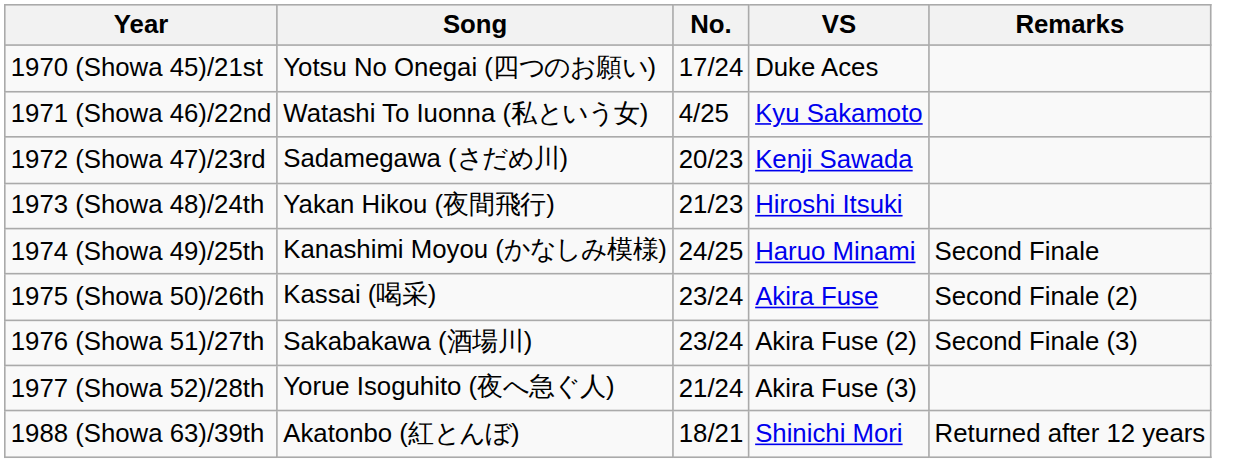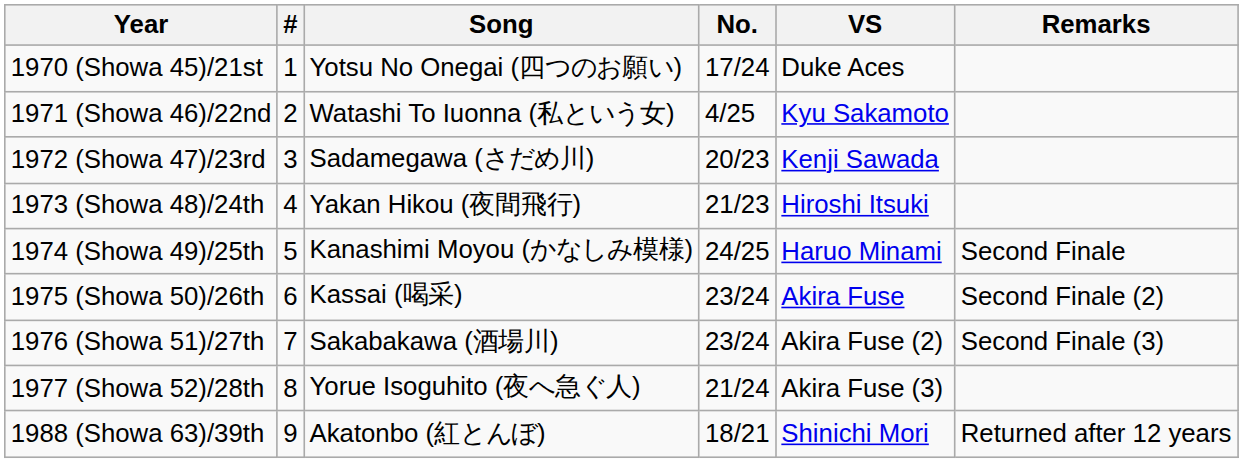 <table class="wikitable">
 <tr>
 <th>Year</th>
+<th>#</th>
 <th>Song</th>
 <th>No.</th>
 <th>VS</th>
 <th>Remarks</th>
 </tr>
 <tr>
 <td>1970 (Showa 45)/21st</td>
+<td>1</td>
 <td>Yotsu No Onegai (四つのお願い)</td>
 <td>17/24</td>
 <td>Duke Aces</td>
 <td></td>
 </tr>
 <tr>
 <td>1971 (Showa 46)/22nd</td>
+<td>2</td>
 <td>Watashi To Iuonna (私という女)</td>
 <td>4/25</td>
 <td><a href='#'>Kyu Sakamoto</a></td>
 <td></td>
 </tr>
 <tr>
 <td>1972 (Showa 47)/23rd</td>
+<td>3</td>
 <td>Sadamegawa (さだめ川)</td>
 <td>20/23</td>
 <td><a href='#'>Kenji Sawada</a></td>
 <td></td>
 </tr>
 <tr>
 <td>1973 (Showa 48)/24th</td>
+<td>4</td>
 <td>Yakan Hikou (夜間飛行)</td>
 <td>21/23</td>
 <td><a href='#'>Hiroshi Itsuki</a></td>
 <td></td>
 </tr>
 <tr>
 <td>1974 (Showa 49)/25th</td>
+<td>5</td>
 <td>Kanashimi Moyou (かなしみ模様)</td>
 <td>24/25</td>
 <td><a href='#'>Haruo Minami</a></td>
 <td>Second Finale</td>
 </tr>
 <tr>
 <td>1975 (Showa 50)/26th</td>
+<td>6</td>
 <td>Kassai (喝采)</td>
 <td>23/24</td>
 <td><a href='#'>Akira Fuse</a></td>
 <td>Second Finale (2)</td>
 </tr>
 <tr>
 <td>1976 (Showa 51)/27th</td>
+<td>7</td>
 <td>Sakabakawa (酒場川)</td>
 <td>23/24</td>
 <td>Akira Fuse (2)</td>
 <td>Second Finale (3)</td>
 </tr>
 <tr>
 <td>1977 (Showa 52)/28th</td>
+<td>8</td>
 <td>Yorue Isoguhito (夜へ急ぐ人)</td>
 <td>21/24</td>
 <td>Akira Fuse (3)</td>
 <td></td>
 </tr>
 <tr>
 <td>1988 (Showa 63)/39th</td>
+<td>9</td>
 <td>Akatonbo (紅とんぼ)</td>
 <td>18/21</td>
 <td><a href='#'>Shinichi Mori</a></td>
 <td>Returned after 12 years</td>
 </tr>
 </table>
